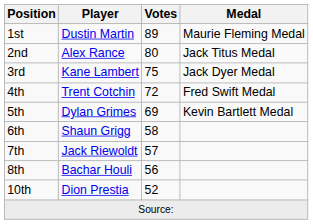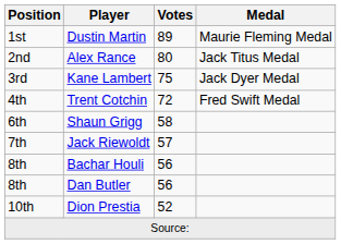 <table class="wikitable">
 <tr>
 <th>Position</th>
 <th>Player</th>
 <th>Votes</th>
 <th>Medal</th>
 </tr>
 <tr>
 <td>1st</td>
 <td><a href='#'>Dustin Martin</a></td>
 <td>89</td>
 <td>Maurie Fleming Medal</td>
 </tr>
 <tr>
 <td>2nd</td>
 <td><a href='#'>Alex Rance</a></td>
 <td>80</td>
 <td>Jack Titus Medal</td>
 </tr>
 <tr>
 <td>3rd</td>
 <td><a href='#'>Kane Lambert</a></td>
 <td>75</td>
 <td>Jack Dyer Medal</td>
 </tr>
 <tr>
 <td>4th</td>
 <td><a href='#'>Trent Cotchin</a></td>
 <td>72</td>
 <td>Fred Swift Medal</td>
 </tr>
 <tr>
-<td>5th</td>
-<td><a href='#'>Dylan Grimes</a></td>
-<td>69</td>
-<td>Kevin Bartlett Medal</td>
-</tr>
-<tr>
 <td>6th</td>
 <td><a href='#'>Shaun Grigg</a></td>
 <td>58</td>
 <td></td>
 </tr>
 <tr>
 <td>7th</td>
 <td><a href='#'>Jack Riewoldt</a></td>
 <td>57</td>
 <td></td>
 </tr>
 <tr>
 <td>8th</td>
 <td><a href='#'>Bachar Houli</a></td>
 <td>56</td>
 <td></td>
 </tr>
 <tr>
+<td>8th</td>
+<td><a href='#'>Dan Butler</a></td>
+<td>56</td>
+<td></td>
+</tr>
+<tr>
 <td>10th</td>
 <td><a href='#'>Dion Prestia</a></td>
 <td>52</td>
 <td></td>
 </tr>
 <tr>
 <td colspan="4" style="text-align: center; background: #ececec;"><small>Source:</small></td>
 </tr>
 </table>
